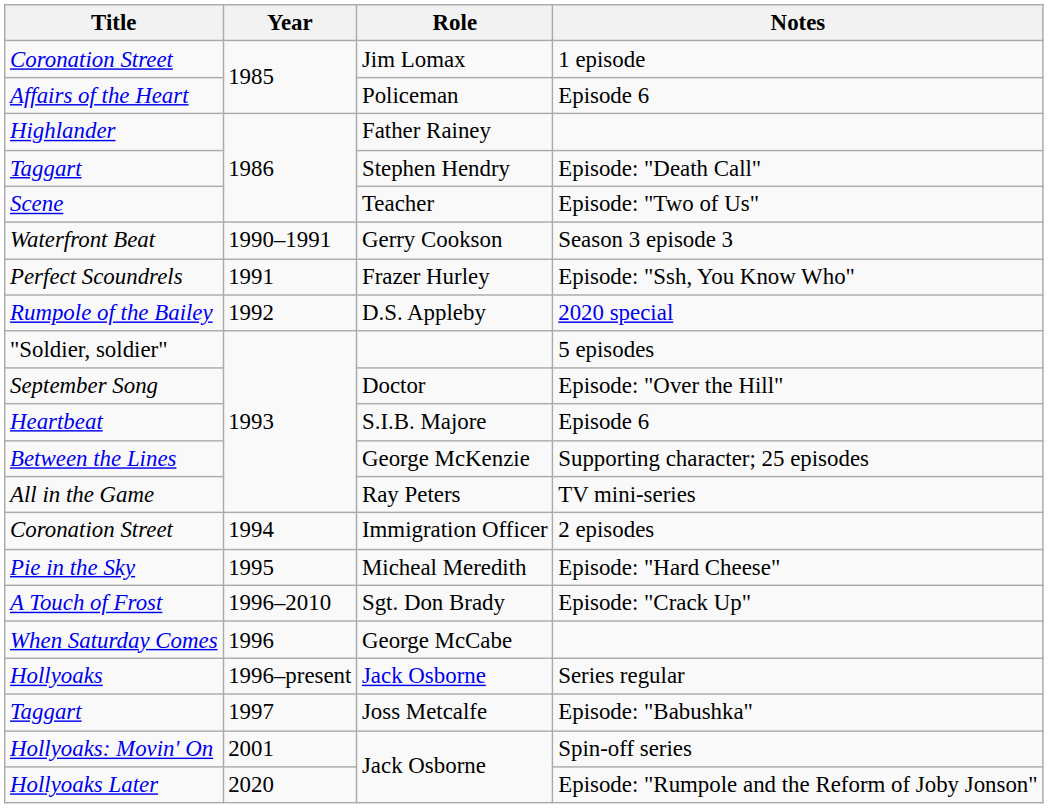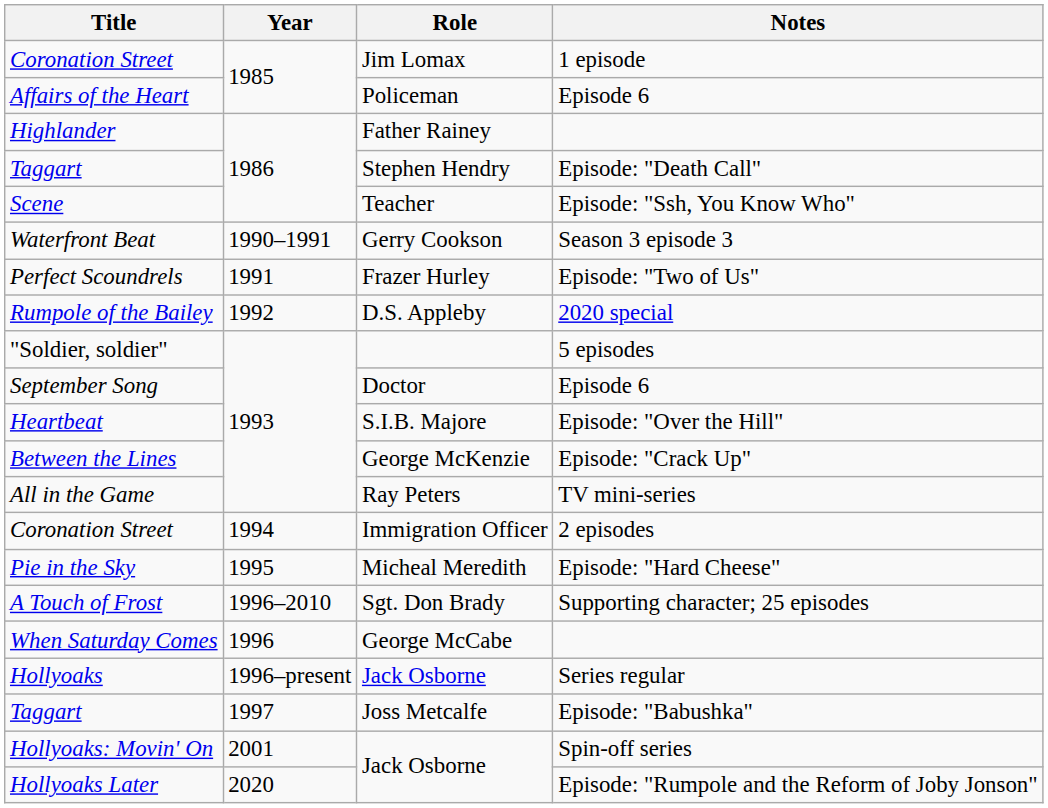 <table class="wikitable">
 <tr>
 <th>Title</th>
 <th>Year</th>
 <th>Role</th>
 <th>Notes</th>
 </tr>
 <tr>
 <td><em><a href='#'>Coronation Street</a></em></td>
 <td rowspan="2">1985</td>
 <td>Jim Lomax</td>
 <td>1 episode</td>
 </tr>
 <tr>
 <td><em><a href='#'>Affairs of the Heart</a></em></td>
 <td>Policeman</td>
 <td>Episode 6</td>
 </tr>
 <tr>
 <td><em><a href='#'>Highlander</a></em></td>
 <td rowspan="3">1986</td>
 <td>Father Rainey</td>
 <td></td>
 </tr>
 <tr>
 <td><em><a href='#'>Taggart</a></em></td>
 <td>Stephen Hendry</td>
 <td>Episode: "Death Call"</td>
 </tr>
 <tr>
 <td><em><a href='#'>Scene</a></em></td>
 <td>Teacher</td>
-<td>Episode: "Two of Us"</td>
+<td>Episode: "Ssh, You Know Who"</td>
 </tr>
 <tr>
 <td><em>Waterfront Beat</em></td>
 <td>1990–1991</td>
 <td>Gerry Cookson</td>
 <td>Season 3 episode 3</td>
 </tr>
 <tr>
 <td><em>Perfect Scoundrels</em></td>
 <td>1991</td>
 <td>Frazer Hurley</td>
-<td>Episode: "Ssh, You Know Who"</td>
+<td>Episode: "Two of Us"</td>
 </tr>
 <tr>
 <td><em><a href='#'>Rumpole of the Bailey</a></em></td>
 <td>1992</td>
 <td>D.S. Appleby</td>
 <td><a href='#'>2020 special</a></td>
 </tr>
 <tr>
 <td>"Soldier, soldier"</td>
 <td rowspan="5">1993</td>
 <td></td>
 <td>5 episodes</td>
 </tr>
 <tr>
 <td><em>September Song</em></td>
 <td>Doctor</td>
-<td>Episode: "Over the Hill"</td>
+<td>Episode 6</td>
 </tr>
 <tr>
 <td><em><a href='#'>Heartbeat</a></em></td>
 <td>S.I.B. Majore</td>
-<td>Episode 6</td>
+<td>Episode: "Over the Hill"</td>
 </tr>
 <tr>
 <td><em><a href='#'>Between the Lines</a></em></td>
 <td>George McKenzie</td>
-<td>Supporting character; 25 episodes</td>
+<td>Episode: "Crack Up"</td>
 </tr>
 <tr>
 <td><em>All in the Game</em></td>
 <td>Ray Peters</td>
 <td>TV mini-series</td>
 </tr>
 <tr>
 <td><em>Coronation Street</em></td>
 <td>1994</td>
 <td>Immigration Officer</td>
 <td>2 episodes</td>
 </tr>
 <tr>
 <td><em><a href='#'>Pie in the Sky</a></em></td>
 <td>1995</td>
 <td>Micheal Meredith</td>
 <td>Episode: "Hard Cheese"</td>
 </tr>
 <tr>
 <td><em><a href='#'>A Touch of Frost</a></em></td>
 <td>1996–2010</td>
 <td>Sgt. Don Brady</td>
-<td>Episode: "Crack Up"</td>
+<td>Supporting character; 25 episodes</td>
 </tr>
 <tr>
 <td><em><a href='#'>When Saturday Comes</a></em></td>
 <td>1996</td>
 <td>George McCabe</td>
 <td></td>
 </tr>
 <tr>
 <td><em><a href='#'>Hollyoaks</a></em></td>
 <td>1996–present</td>
 <td><a href='#'>Jack Osborne</a></td>
 <td>Series regular</td>
 </tr>
 <tr>
 <td><em><a href='#'>Taggart</a></em></td>
 <td>1997</td>
 <td>Joss Metcalfe</td>
 <td>Episode: "Babushka"</td>
 </tr>
 <tr>
 <td><em><a href='#'>Hollyoaks: Movin' On</a></em></td>
 <td>2001</td>
 <td rowspan="2">Jack Osborne</td>
 <td>Spin-off series</td>
 </tr>
 <tr>
 <td><em><a href='#'>Hollyoaks Later</a></em></td>
 <td>2020</td>
 <td>Episode: "Rumpole and the Reform of Joby Jonson"</td>
 </tr>
 </table>
